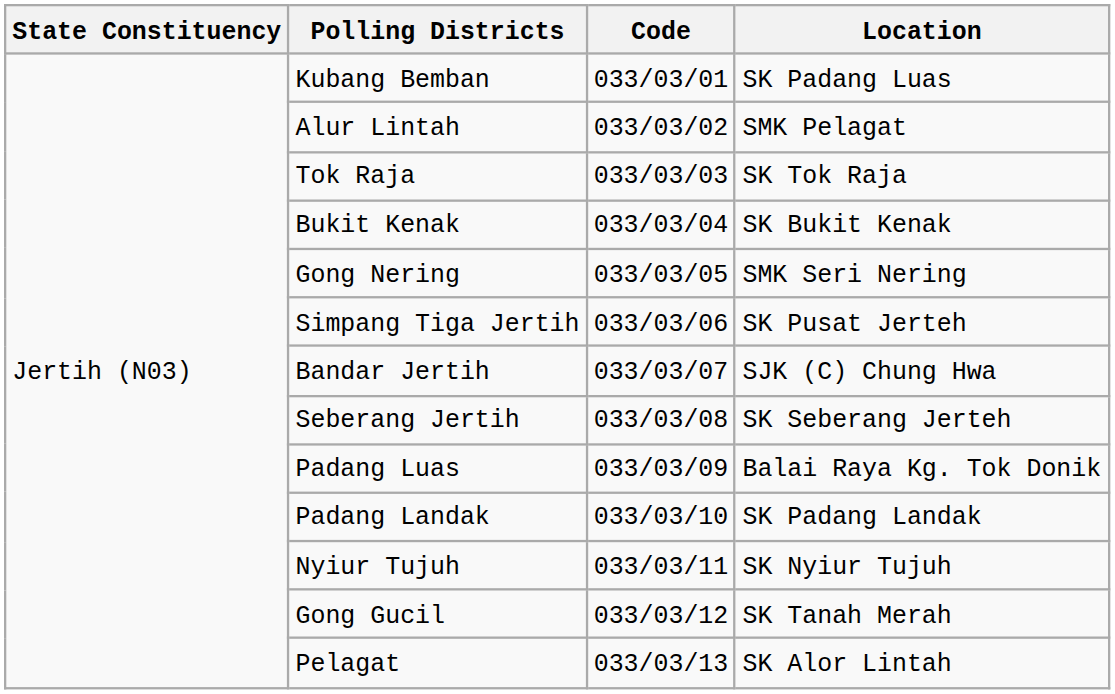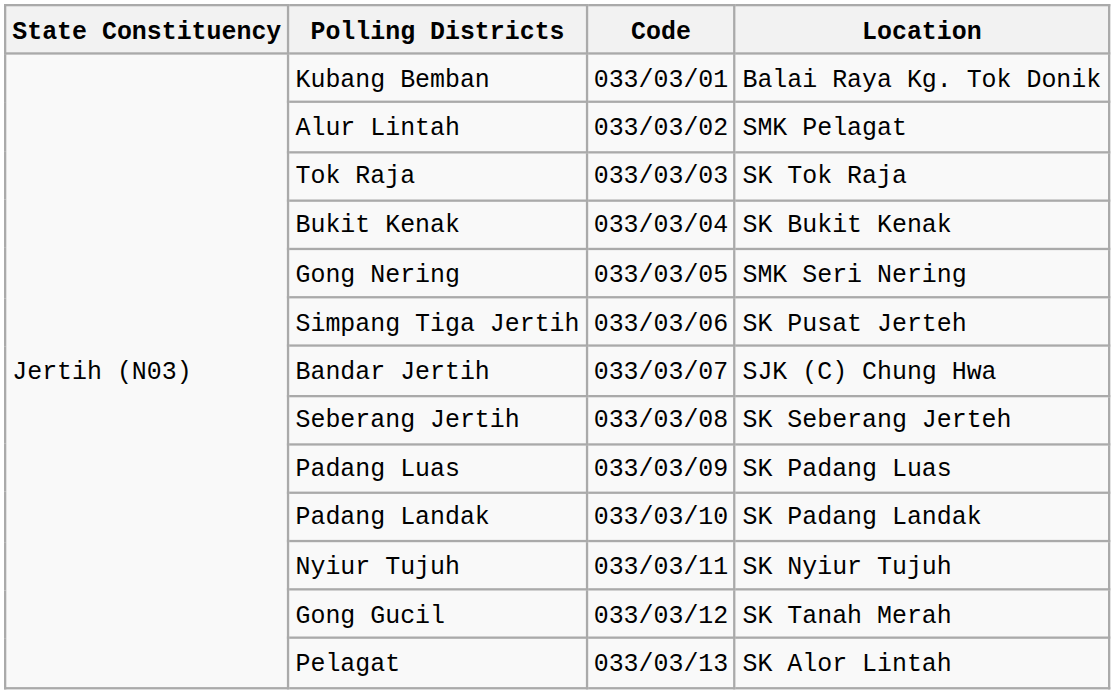 <table class="wikitable sortable mw-collapsible">
 <tr>
 <th><small>State Constituency</small></th>
 <th><small>Polling Districts</small></th>
 <th><small>Code</small></th>
 <th><small>Location</small></th>
 </tr>
 <tr>
 <td rowspan="13"><small>Jertih (N03)</small></td>
 <td><small>Kubang Bemban</small></td>
 <td><small>033/03/01</small></td>
-<td><small>SK Padang Luas</small></td>
+<td><small>Balai Raya Kg. Tok Donik</small></td>
 </tr>
 <tr>
 <td><small>Alur Lintah</small></td>
 <td><small>033/03/02</small></td>
 <td><small>SMK Pelagat</small></td>
 </tr>
 <tr>
 <td><small>Tok Raja</small></td>
 <td><small>033/03/03</small></td>
 <td><small>SK Tok Raja</small></td>
 </tr>
 <tr>
 <td><small>Bukit Kenak</small></td>
 <td><small>033/03/04</small></td>
 <td><small>SK Bukit Kenak</small></td>
 </tr>
 <tr>
 <td><small>Gong Nering</small></td>
 <td><small>033/03/05</small></td>
 <td><small>SMK Seri Nering</small></td>
 </tr>
 <tr>
 <td><small>Simpang Tiga Jertih</small></td>
 <td><small>033/03/06</small></td>
 <td><small>SK Pusat Jerteh</small></td>
 </tr>
 <tr>
 <td><small>Bandar Jertih</small></td>
 <td><small>033/03/07</small></td>
 <td><small>SJK (C) Chung Hwa</small></td>
 </tr>
 <tr>
 <td><small>Seberang Jertih</small></td>
 <td><small>033/03/08</small></td>
 <td><small>SK Seberang Jerteh</small></td>
 </tr>
 <tr>
 <td><small>Padang Luas</small></td>
 <td><small>033/03/09</small></td>
-<td><small>Balai Raya Kg. Tok Donik</small></td>
+<td><small>SK Padang Luas</small></td>
 </tr>
 <tr>
 <td><small>Padang Landak</small></td>
 <td><small>033/03/10</small></td>
 <td><small>SK Padang Landak</small></td>
 </tr>
 <tr>
 <td><small>Nyiur Tujuh</small></td>
 <td><small>033/03/11</small></td>
 <td><small>SK Nyiur Tujuh</small></td>
 </tr>
 <tr>
 <td><small>Gong Gucil</small></td>
 <td><small>033/03/12</small></td>
 <td><small>SK Tanah Merah</small></td>
 </tr>
 <tr>
 <td><small>Pelagat</small></td>
 <td><small>033/03/13</small></td>
 <td><small>SK Alor Lintah</small></td>
 </tr>
 </table>
